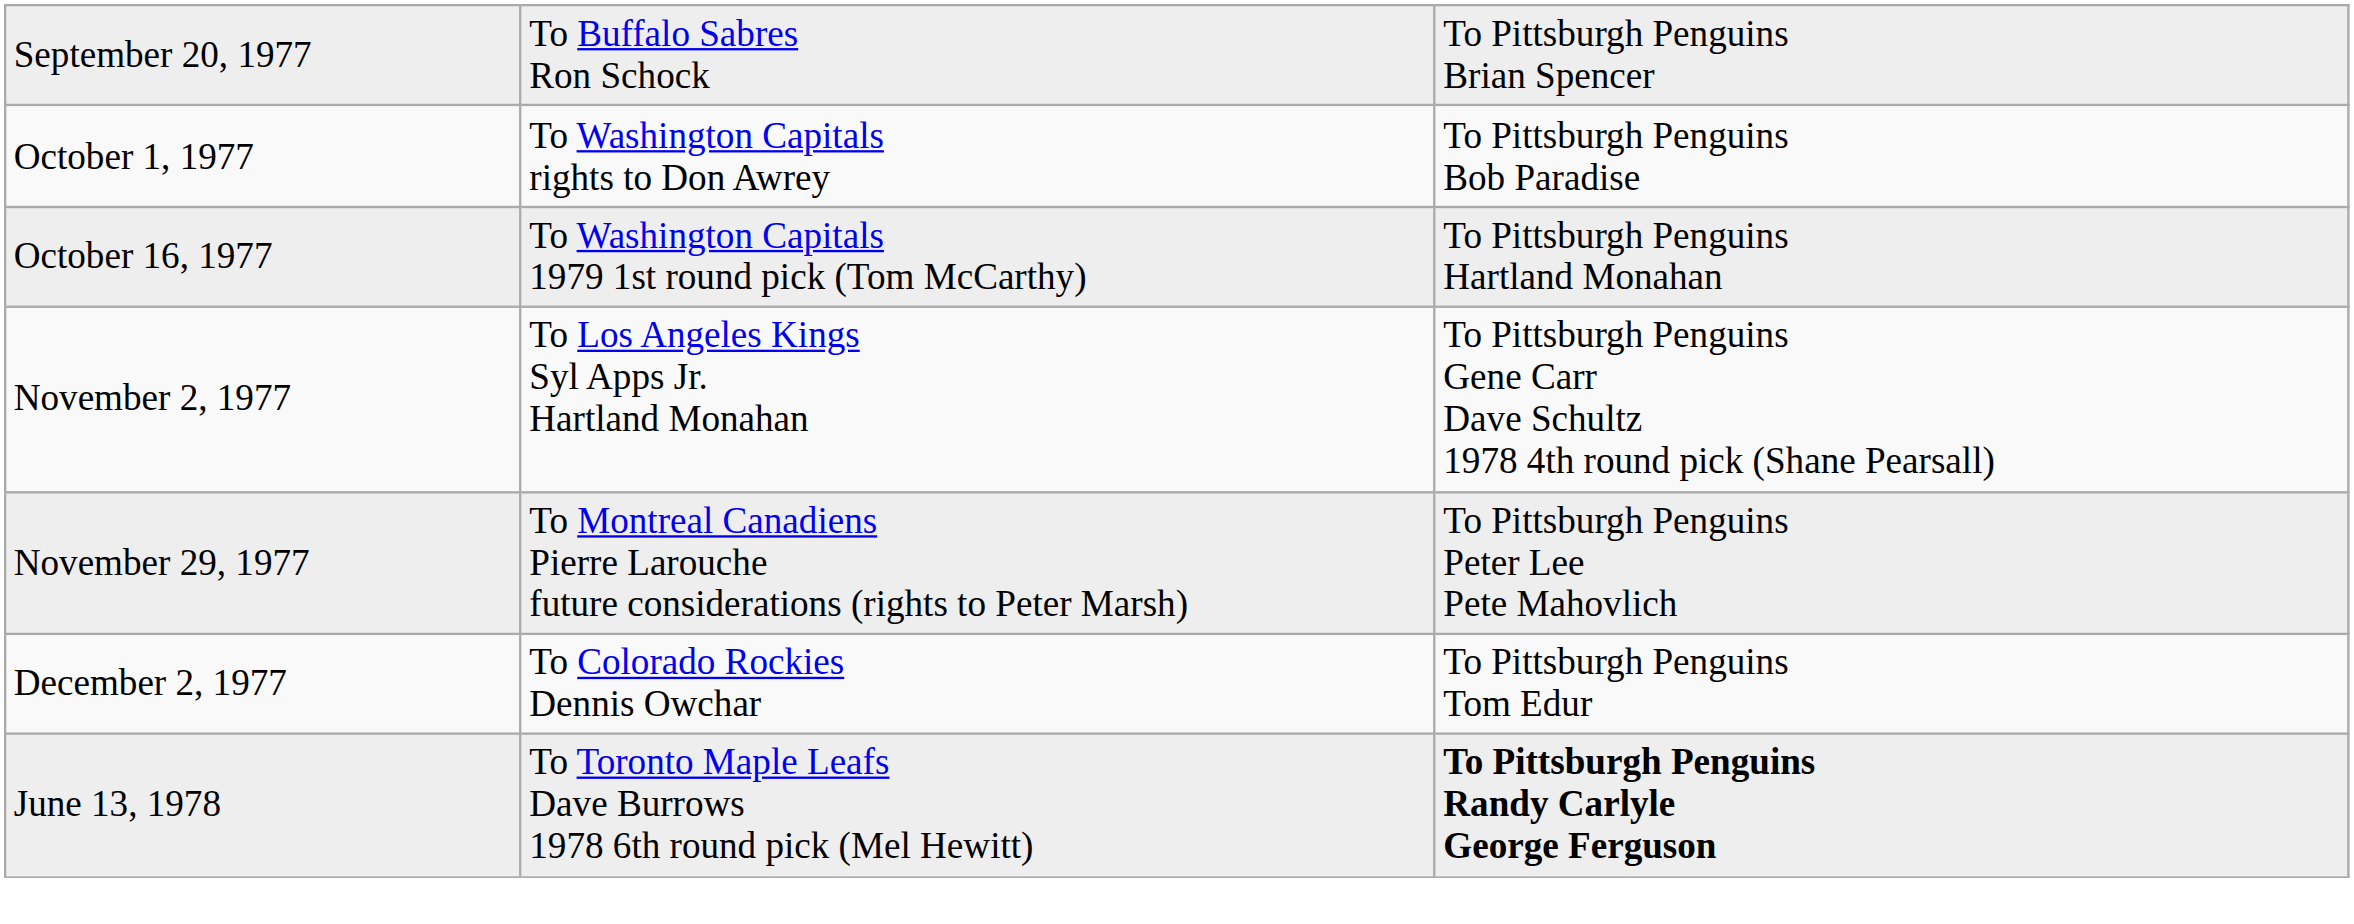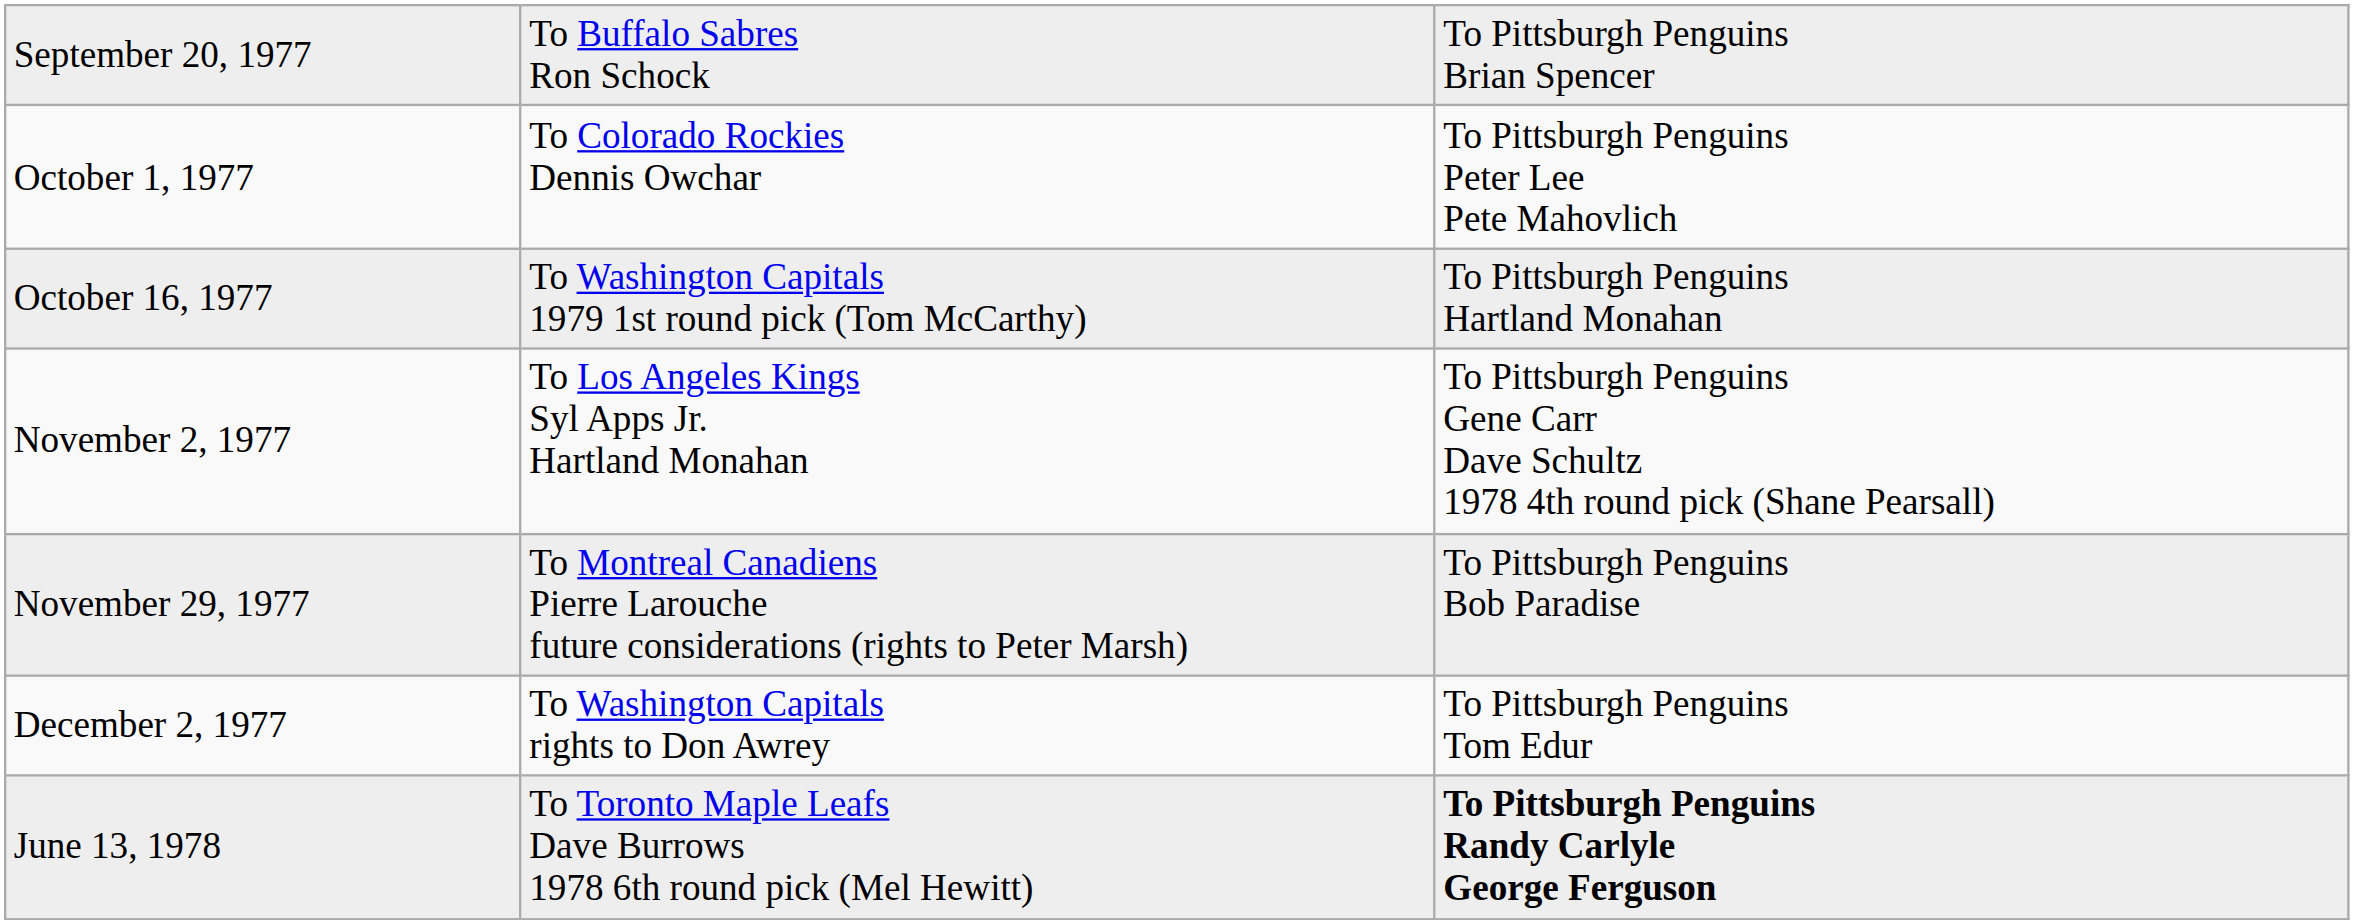 <table class="wikitable" style="border:1px solid #999999; width:80%;">
 <tr bgcolor="eeeeee">
 <td style="width:22%;">September 20, 1977</td>
 <td style="width:39%;" valign="top">To <a href='#'>Buffalo Sabres</a><br>Ron Schock</td>
 <td style="width:39%;" valign="top">To Pittsburgh Penguins<br>Brian Spencer</td>
 </tr>
 <tr>
 <td style="width:22%;">October 1, 1977</td>
-<td style="width:39%;" valign="top">To <a href='#'>Washington Capitals</a><br>rights to Don Awrey</td>
-<td style="width:39%;" valign="top">To Pittsburgh Penguins<br>Bob Paradise</td>
+<td style="width:39%;" valign="top">To <a href='#'>Colorado Rockies</a><br>Dennis Owchar</td>
+<td style="width:39%;" valign="top">To Pittsburgh Penguins<br>Peter Lee<br>Pete Mahovlich</td>
 </tr>
 <tr bgcolor="eeeeee">
 <td style="width:22%;">October 16, 1977</td>
 <td style="width:39%;" valign="top">To <a href='#'>Washington Capitals</a><br>1979 1st round pick (Tom McCarthy)</td>
 <td style="width:39%;" valign="top">To Pittsburgh Penguins<br>Hartland Monahan</td>
 </tr>
 <tr>
 <td style="width:22%;">November 2, 1977</td>
 <td style="width:39%;" valign="top">To <a href='#'>Los Angeles Kings</a><br>Syl Apps Jr.<br>Hartland Monahan</td>
 <td style="width:39%;" valign="top">To Pittsburgh Penguins<br>Gene Carr<br>Dave Schultz<br>1978 4th round pick (Shane Pearsall)</td>
 </tr>
 <tr bgcolor="eeeeee">
 <td style="width:22%;">November 29, 1977</td>
 <td style="width:39%;" valign="top">To <a href='#'>Montreal Canadiens</a><br>Pierre Larouche<br>future considerations (rights to Peter Marsh)</td>
-<td style="width:39%;" valign="top">To Pittsburgh Penguins<br>Peter Lee<br>Pete Mahovlich</td>
+<td style="width:39%;" valign="top">To Pittsburgh Penguins<br>Bob Paradise</td>
 </tr>
 <tr>
 <td style="width:22%;">December 2, 1977</td>
-<td style="width:39%;" valign="top">To <a href='#'>Colorado Rockies</a><br>Dennis Owchar</td>
+<td style="width:39%;" valign="top">To <a href='#'>Washington Capitals</a><br>rights to Don Awrey</td>
 <td style="width:39%;" valign="top">To Pittsburgh Penguins<br>Tom Edur</td>
 </tr>
 <tr bgcolor="eeeeee">
 <td style="width:22%;">June 13, 1978</td>
 <td style="width:39%;" valign="top">To <a href='#'>Toronto Maple Leafs</a><br>Dave Burrows<br>1978 6th round pick (Mel Hewitt)</td>
 <td style="width:39%;" valign="top"><strong>To Pittsburgh Penguins<br>Randy Carlyle<br>George Ferguson</strong></td>
 </tr>
 </table>
